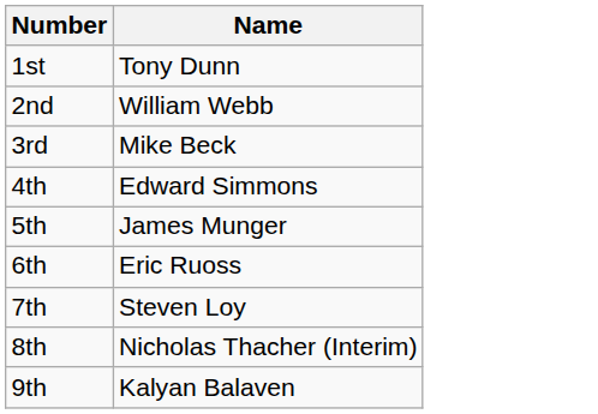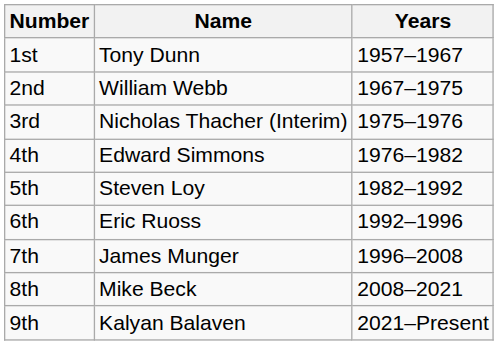 <table class="wikitable">
 <tr>
 <th>Number</th>
 <th>Name</th>
+<th>Years</th>
 </tr>
 <tr>
 <td>1st</td>
 <td>Tony Dunn</td>
+<td>1957–1967</td>
 </tr>
 <tr>
 <td>2nd</td>
 <td>William Webb</td>
+<td>1967–1975</td>
 </tr>
 <tr>
 <td>3rd</td>
-<td>Mike Beck</td>
+<td>Nicholas Thacher (Interim)</td>
+<td>1975–1976</td>
 </tr>
 <tr>
 <td>4th</td>
 <td>Edward Simmons</td>
+<td>1976–1982</td>
 </tr>
 <tr>
 <td>5th</td>
-<td>James Munger</td>
+<td>Steven Loy</td>
+<td>1982–1992</td>
 </tr>
 <tr>
 <td>6th</td>
 <td>Eric Ruoss</td>
+<td>1992–1996</td>
 </tr>
 <tr>
 <td>7th</td>
-<td>Steven Loy</td>
+<td>James Munger</td>
+<td>1996–2008</td>
 </tr>
 <tr>
 <td>8th</td>
-<td>Nicholas Thacher (Interim)</td>
+<td>Mike Beck</td>
+<td>2008–2021</td>
 </tr>
 <tr>
 <td>9th</td>
 <td>Kalyan Balaven</td>
+<td>2021–Present</td>
 </tr>
 </table>
